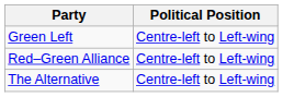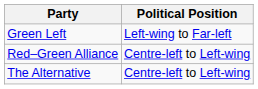 <table class="wikitable mw-collapsible mw-collapsed">
 <tr>
 <th>Party</th>
 <th>Political Position</th>
 </tr>
 <tr>
 <td><a href='#'>Green Left</a></td>
-<td><a href='#'>Centre-left</a> to <a href='#'>Left-wing</a></td>
+<td><a href='#'>Left-wing</a> to <a href='#'>Far-left</a></td>
 </tr>
 <tr>
 <td><a href='#'>Red–Green Alliance</a></td>
 <td><a href='#'>Centre-left</a> to <a href='#'>Left-wing</a></td>
 </tr>
 <tr>
 <td><a href='#'>The Alternative</a></td>
 <td><a href='#'>Centre-left</a> to <a href='#'>Left-wing</a></td>
 </tr>
 </table>
